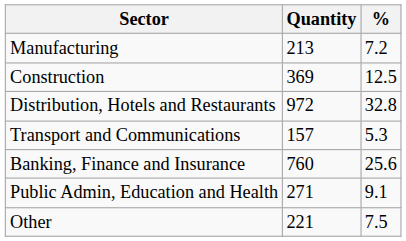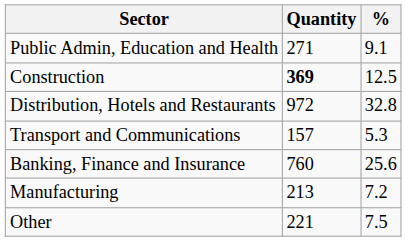 <table class="wikitable sortable" align="right">
 <tr>
 <th>Sector</th>
 <th>Quantity</th>
 <th>%</th>
 </tr>
 <tr>
-<td>Manufacturing</td>
-<td>213</td>
-<td>7.2</td>
+<td>Public Admin, Education and Health</td>
+<td>271</td>
+<td>9.1</td>
 </tr>
 <tr>
 <td>Construction</td>
-<td>369</td>
+<td><strong>369</strong></td>
 <td>12.5</td>
 </tr>
 <tr>
 <td>Distribution, Hotels and Restaurants</td>
 <td>972</td>
 <td>32.8</td>
 </tr>
 <tr>
 <td>Transport and Communications</td>
 <td>157</td>
 <td>5.3</td>
 </tr>
 <tr>
 <td>Banking, Finance and Insurance</td>
 <td>760</td>
 <td>25.6</td>
 </tr>
 <tr>
-<td>Public Admin, Education and Health</td>
-<td>271</td>
-<td>9.1</td>
+<td>Manufacturing</td>
+<td>213</td>
+<td>7.2</td>
 </tr>
 <tr>
 <td>Other</td>
 <td>221</td>
 <td>7.5</td>
 </tr>
 </table>
